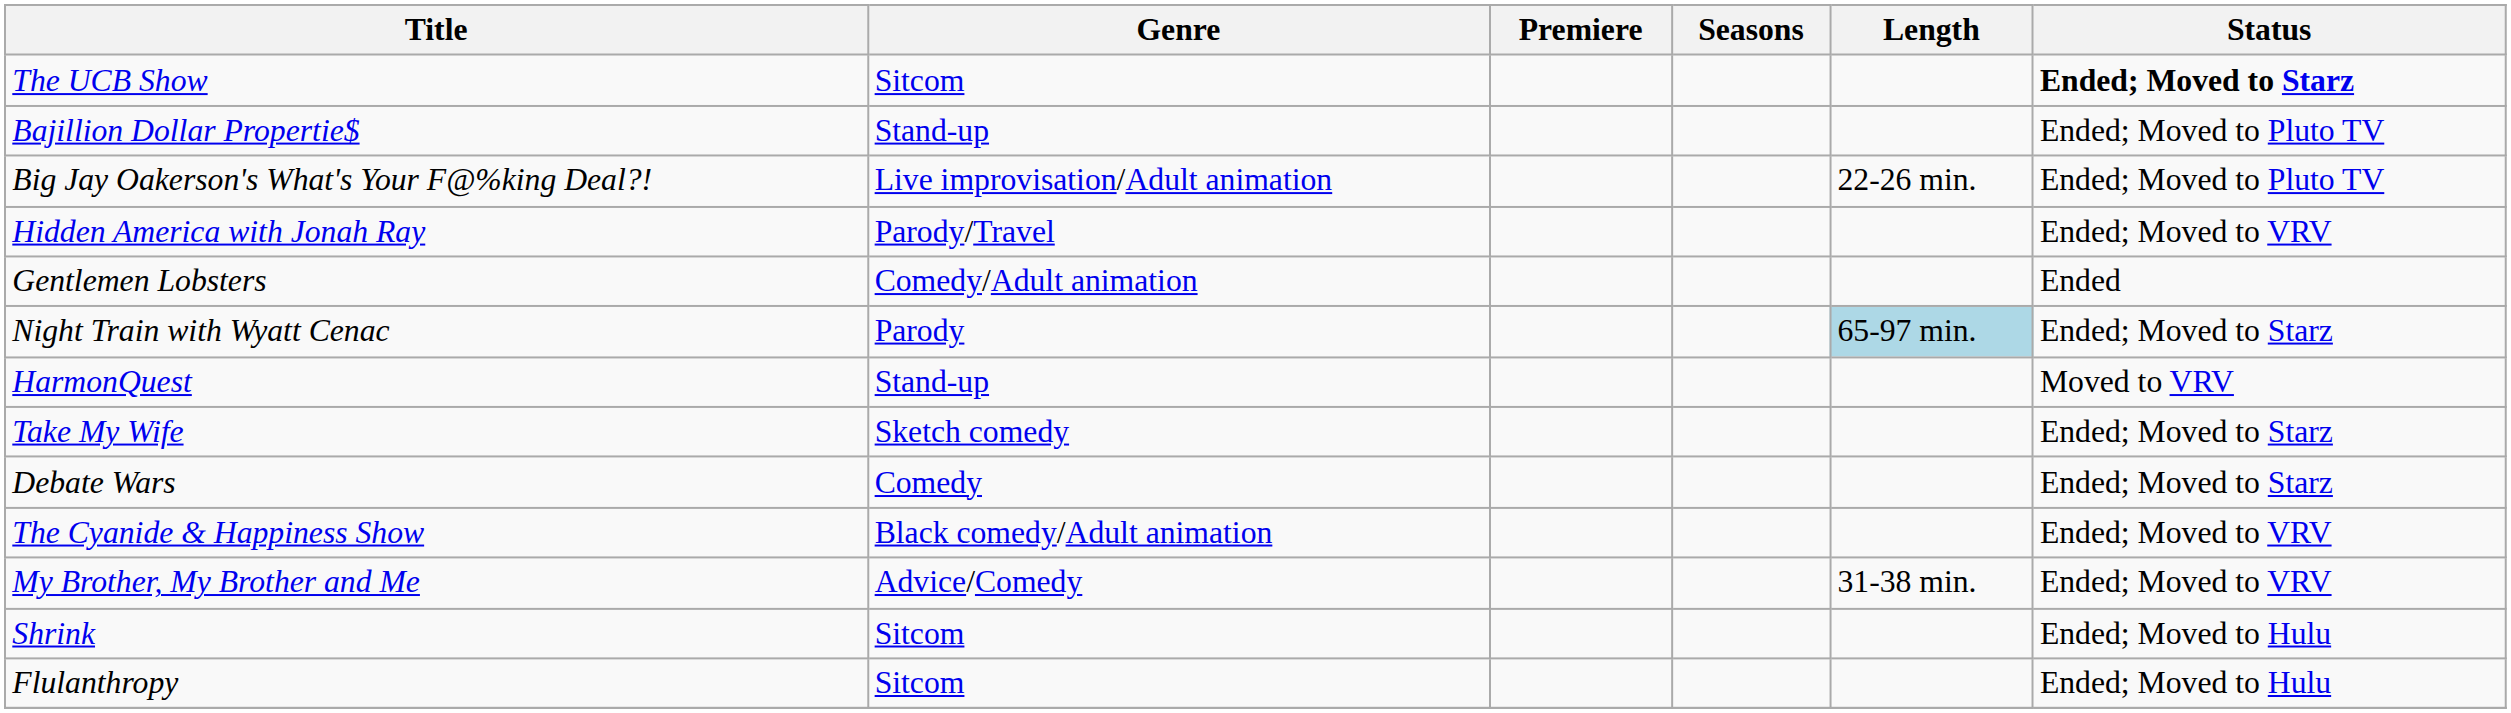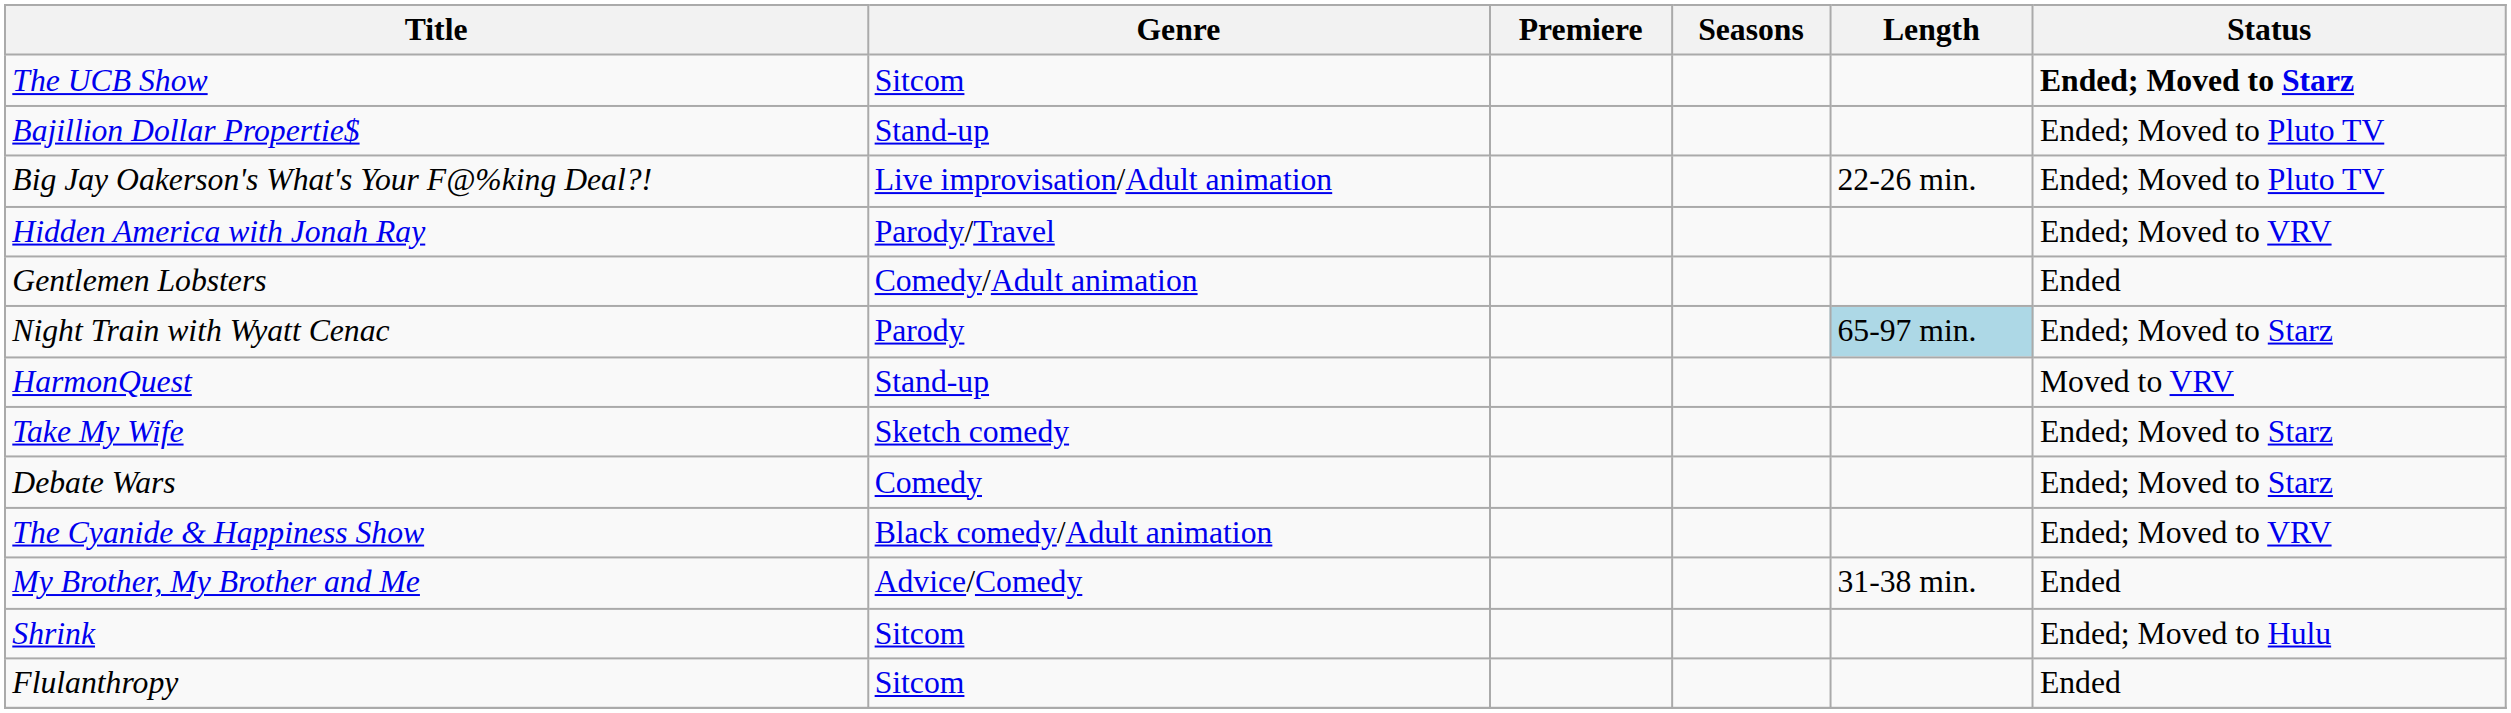 <table class="wikitable sortable" style="width:100%;">
 <tr>
 <th>Title</th>
 <th>Genre</th>
 <th>Premiere</th>
 <th>Seasons</th>
 <th>Length</th>
 <th>Status</th>
 </tr>
 <tr>
 <td><em><a href='#'>The UCB Show</a></em></td>
 <td><a href='#'>Sitcom</a></td>
 <td></td>
 <td></td>
 <td></td>
 <td><strong>Ended; Moved to <a href='#'>Starz</a></strong></td>
 </tr>
 <tr>
 <td><em><a href='#'>Bajillion Dollar Propertie$</a></em></td>
 <td><a href='#'>Stand-up</a></td>
 <td></td>
 <td></td>
 <td></td>
 <td>Ended; Moved to <a href='#'>Pluto TV</a></td>
 </tr>
 <tr>
 <td><em>Big Jay Oakerson's What's Your F@%king Deal?!</em></td>
 <td><a href='#'>Live improvisation</a>/<a href='#'>Adult animation</a></td>
 <td></td>
 <td></td>
 <td>22-26 min.</td>
 <td>Ended; Moved to <a href='#'>Pluto TV</a></td>
 </tr>
 <tr>
 <td><em><a href='#'>Hidden America with Jonah Ray</a></em></td>
 <td><a href='#'>Parody</a>/<a href='#'>Travel</a></td>
 <td></td>
 <td></td>
 <td></td>
 <td>Ended; Moved to <a href='#'>VRV</a></td>
 </tr>
 <tr>
 <td><em>Gentlemen Lobsters</em></td>
 <td><a href='#'>Comedy</a>/<a href='#'>Adult animation</a></td>
 <td></td>
 <td></td>
 <td></td>
 <td>Ended</td>
 </tr>
 <tr>
 <td><em>Night Train with Wyatt Cenac</em></td>
 <td><a href='#'>Parody</a></td>
 <td></td>
 <td></td>
 <td style="background: lightblue;">65-97 min.</td>
 <td>Ended; Moved to <a href='#'>Starz</a></td>
 </tr>
 <tr>
 <td><em><a href='#'>HarmonQuest</a></em></td>
 <td><a href='#'>Stand-up</a></td>
 <td></td>
 <td></td>
 <td></td>
 <td>Moved to <a href='#'>VRV</a></td>
 </tr>
 <tr>
 <td><em><a href='#'>Take My Wife</a></em></td>
 <td><a href='#'>Sketch comedy</a></td>
 <td></td>
 <td></td>
 <td></td>
 <td>Ended; Moved to <a href='#'>Starz</a></td>
 </tr>
 <tr>
 <td><em>Debate Wars</em></td>
 <td><a href='#'>Comedy</a></td>
 <td></td>
 <td></td>
 <td></td>
 <td>Ended; Moved to <a href='#'>Starz</a></td>
 </tr>
 <tr>
 <td><em><a href='#'>The Cyanide & Happiness Show</a></em></td>
 <td><a href='#'>Black comedy</a>/<a href='#'>Adult animation</a></td>
 <td></td>
 <td></td>
 <td></td>
 <td>Ended; Moved to <a href='#'>VRV</a></td>
 </tr>
 <tr>
 <td><em><a href='#'>My Brother, My Brother and Me</a></em></td>
 <td><a href='#'>Advice</a>/<a href='#'>Comedy</a></td>
 <td></td>
 <td></td>
 <td>31-38 min.</td>
-<td>Ended; Moved to <a href='#'>VRV</a></td>
+<td>Ended</td>
 </tr>
 <tr>
 <td><em><a href='#'>Shrink</a></em></td>
 <td><a href='#'>Sitcom</a></td>
 <td></td>
 <td></td>
 <td></td>
 <td>Ended; Moved to <a href='#'>Hulu</a></td>
 </tr>
 <tr>
 <td><em>Flulanthropy</em></td>
 <td><a href='#'>Sitcom</a></td>
 <td></td>
 <td></td>
 <td></td>
-<td>Ended; Moved to <a href='#'>Hulu</a></td>
+<td>Ended</td>
 </tr>
 <tr>
 </tr>
 </table>
